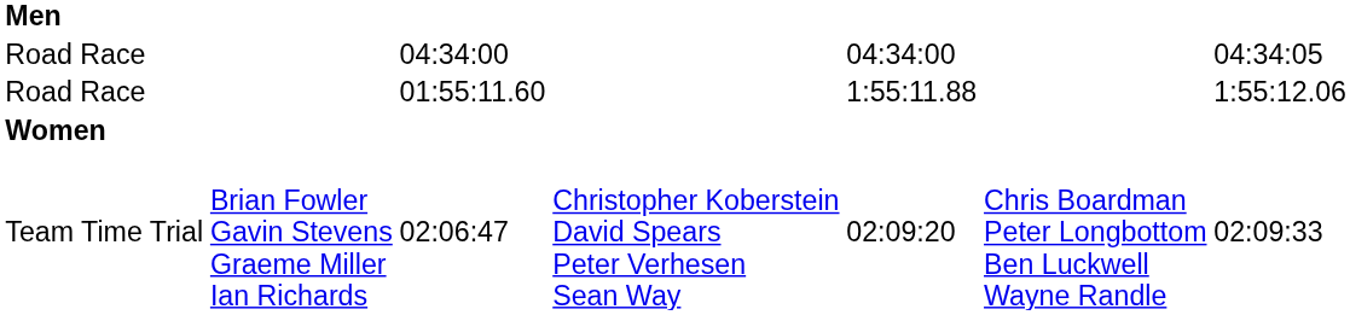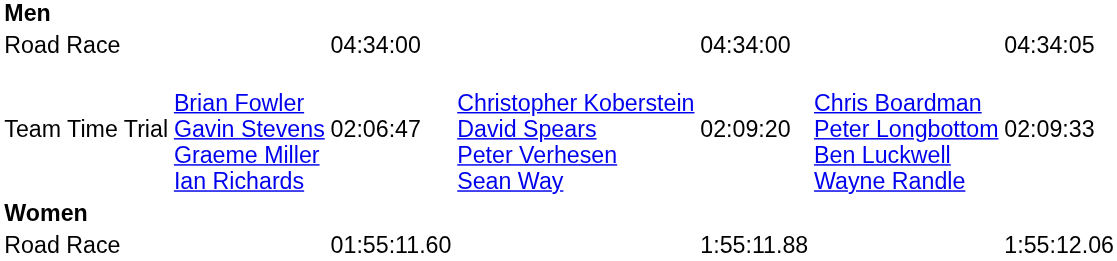 <table>
 <tr>
 <td colspan=7><strong>Men</strong></td>
 </tr>
 <tr>
 <td>Road Race</td>
 <td></td>
 <td>04:34:00</td>
 <td></td>
 <td>04:34:00</td>
 <td></td>
 <td>04:34:05</td>
 </tr>
 <tr>
+<td>Team Time Trial</td>
+<td><br><a href='#'>Brian Fowler</a><br><a href='#'>Gavin Stevens</a><br><a href='#'>Graeme Miller</a><br><a href='#'>Ian Richards</a></td>
+<td>02:06:47</td>
+<td><br><a href='#'>Christopher Koberstein</a><br><a href='#'>David Spears</a><br><a href='#'>Peter Verhesen</a><br><a href='#'>Sean Way</a></td>
+<td>02:09:20</td>
+<td><br><a href='#'>Chris Boardman</a><br><a href='#'>Peter Longbottom</a><br><a href='#'>Ben Luckwell</a><br><a href='#'>Wayne Randle</a></td>
+<td>02:09:33</td>
+</tr>
+<tr>
+<td colspan=7><strong>Women</strong></td>
+</tr>
+<tr>
 <td>Road Race</td>
 <td></td>
 <td>01:55:11.60</td>
 <td></td>
 <td>1:55:11.88</td>
 <td></td>
 <td>1:55:12.06</td>
 </tr>
 <tr>
-<td colspan=7><strong>Women</strong></td>
-</tr>
-<tr>
-<td>Team Time Trial</td>
-<td><br><a href='#'>Brian Fowler</a><br><a href='#'>Gavin Stevens</a><br><a href='#'>Graeme Miller</a><br><a href='#'>Ian Richards</a></td>
-<td>02:06:47</td>
-<td><br><a href='#'>Christopher Koberstein</a><br><a href='#'>David Spears</a><br><a href='#'>Peter Verhesen</a><br><a href='#'>Sean Way</a></td>
-<td>02:09:20</td>
-<td><br><a href='#'>Chris Boardman</a><br><a href='#'>Peter Longbottom</a><br><a href='#'>Ben Luckwell</a><br><a href='#'>Wayne Randle</a></td>
-<td>02:09:33</td>
-</tr>
-<tr>
 </tr>
 </table>
